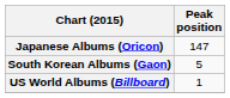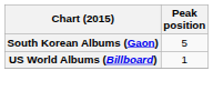 <table class="wikitable plainrowheaders" style="text-align:center">
 <tr>
 <th scope="col">Chart (2015)</th>
 <th scope="col">Peak<br>position</th>
-</tr>
-<tr>
-<th scope="row">Japanese Albums (<a href='#'>Oricon</a>)</th>
-<td style="text-align:center;">147</td>
 </tr>
 <tr>
 <th scope="row">South Korean Albums (<a href='#'>Gaon</a>)</th>
 <td style="text-align:center;">5</td>
 </tr>
 <tr>
 <th scope="row">US World Albums (<em><a href='#'>Billboard</a></em>)</th>
 <td style="text-align:center;">1</td>
 </tr>
 <tr>
 </tr>
 </table>
